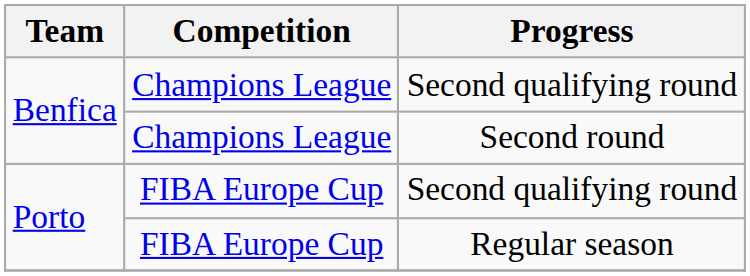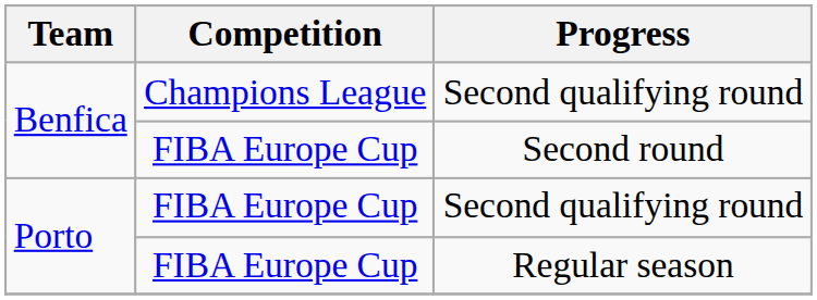 <table class="wikitable" style="text-align:center">
 <tr>
 <th>Team</th>
 <th>Competition</th>
 <th>Progress</th>
 </tr>
 <tr>
 <td align=left rowspan=2><a href='#'>Benfica</a></td>
 <td><a href='#'>Champions League</a></td>
 <td>Second qualifying round</td>
 </tr>
 <tr>
-<td><a href='#'>Champions League</a></td>
+<td><a href='#'>FIBA Europe Cup</a></td>
 <td>Second round</td>
 </tr>
 <tr>
 <td align=left rowspan=2><a href='#'>Porto</a></td>
 <td><a href='#'>FIBA Europe Cup</a></td>
 <td>Second qualifying round</td>
 </tr>
 <tr>
 <td><a href='#'>FIBA Europe Cup</a></td>
 <td>Regular season</td>
 </tr>
 <tr>
 </tr>
 </table>
